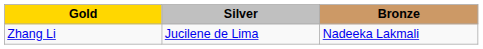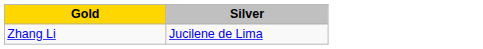 <table class="wikitable" style="text-align:left">
 <tr align="center">
 <td width=200 bgcolor=gold><strong>Gold</strong></td>
 <td width=200 bgcolor=silver><strong>Silver</strong></td>
-<td width=200 bgcolor=CC9966><strong>Bronze</strong></td>
 </tr>
 <tr>
 <td><a href='#'>Zhang Li</a><br><em></em></td>
 <td><a href='#'>Jucilene de Lima</a><br><em></em></td>
-<td><a href='#'>Nadeeka Lakmali</a><br><em></em></td>
 </tr>
 </table>
